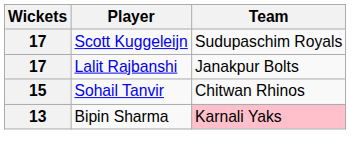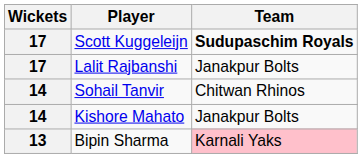 <table class="wikitable">
 <tr>
 <th>Wickets</th>
 <th>Player</th>
 <th>Team</th>
 </tr>
 <tr>
 <th>17</th>
 <td><a href='#'>Scott Kuggeleijn</a></td>
-<td>Sudupaschim Royals</td>
+<td><strong>Sudupaschim Royals</strong></td>
 </tr>
 <tr>
 <th>17</th>
 <td><a href='#'>Lalit Rajbanshi</a></td>
 <td>Janakpur Bolts</td>
 </tr>
 <tr>
-<th>15</th>
+<th>14</th>
 <td><a href='#'>Sohail Tanvir</a></td>
 <td>Chitwan Rhinos</td>
+</tr>
+<tr>
+<th>14</th>
+<td><a href='#'>Kishore Mahato</a></td>
+<td>Janakpur Bolts</td>
 </tr>
 <tr>
 <th>13</th>
 <td>Bipin Sharma</td>
 <td style="background: pink;">Karnali Yaks</td>
 </tr>
 </table>
